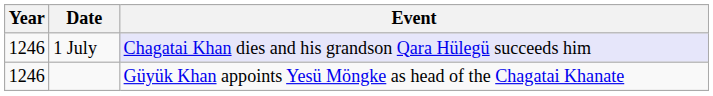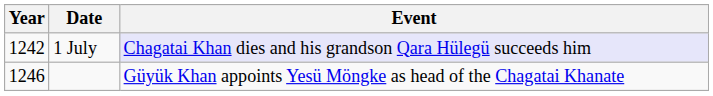 <table class="wikitable" width="100%">
 <tr>
 <th style="width:6%">Year</th>
 <th style="width:10%">Date</th>
 <th>Event</th>
 </tr>
 <tr>
-<td>1246</td>
+<td>1242</td>
 <td>1 July</td>
 <td style="background: lavender;"><a href='#'>Chagatai Khan</a> dies and his grandson <a href='#'>Qara Hülegü</a> succeeds him</td>
 </tr>
 <tr>
 <td>1246</td>
 <td></td>
 <td><a href='#'>Güyük Khan</a> appoints <a href='#'>Yesü Möngke</a> as head of the <a href='#'>Chagatai Khanate</a></td>
 </tr>
 </table>
